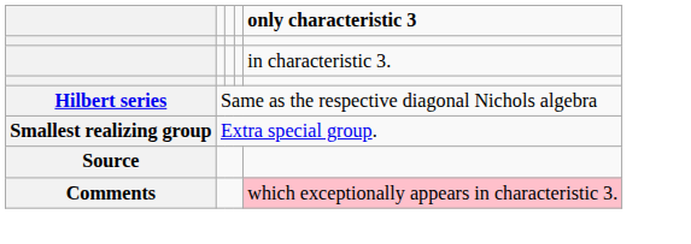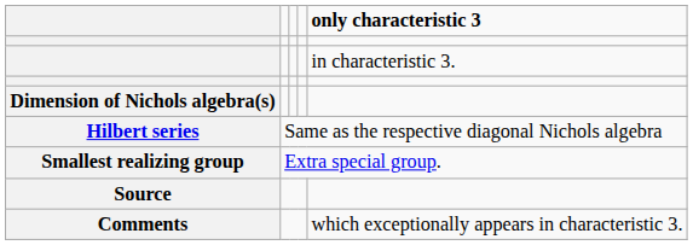 <table class="wikitable">
 <tr>
 <th></th>
 <td></td>
 <td></td>
 <td></td>
 <td><strong>only characteristic 3</strong><br></td>
 </tr>
 <tr>
 <th> </th>
 <td></td>
 <td></td>
 <td></td>
 <td></td>
 </tr>
 <tr>
 <th></th>
 <td></td>
 <td></td>
 <td></td>
 <td> in characteristic 3.</td>
 </tr>
 <tr>
 <th></th>
 <td></td>
 <td></td>
 <td></td>
 <td></td>
 </tr>
 <tr>
+<th>Dimension of Nichols algebra(s)</th>
+<td></td>
+<td></td>
+<td></td>
+<td></td>
+</tr>
+<tr>
 <th><a href='#'>Hilbert series</a></th>
 <td colspan=4>Same as the respective diagonal Nichols algebra</td>
 </tr>
 <tr>
 <th>Smallest realizing group</th>
 <td colspan=4><a href='#'>Extra special group</a>.</td>
 </tr>
 <tr>
 <th>Source</th>
 <td colspan=3></td>
 <td></td>
 </tr>
 <tr>
 <th>Comments</th>
 <td colspan=3></td>
-<td style="background: pink;"> which exceptionally appears in characteristic 3.</td>
+<td> which exceptionally appears in characteristic 3.</td>
 </tr>
 </table>
